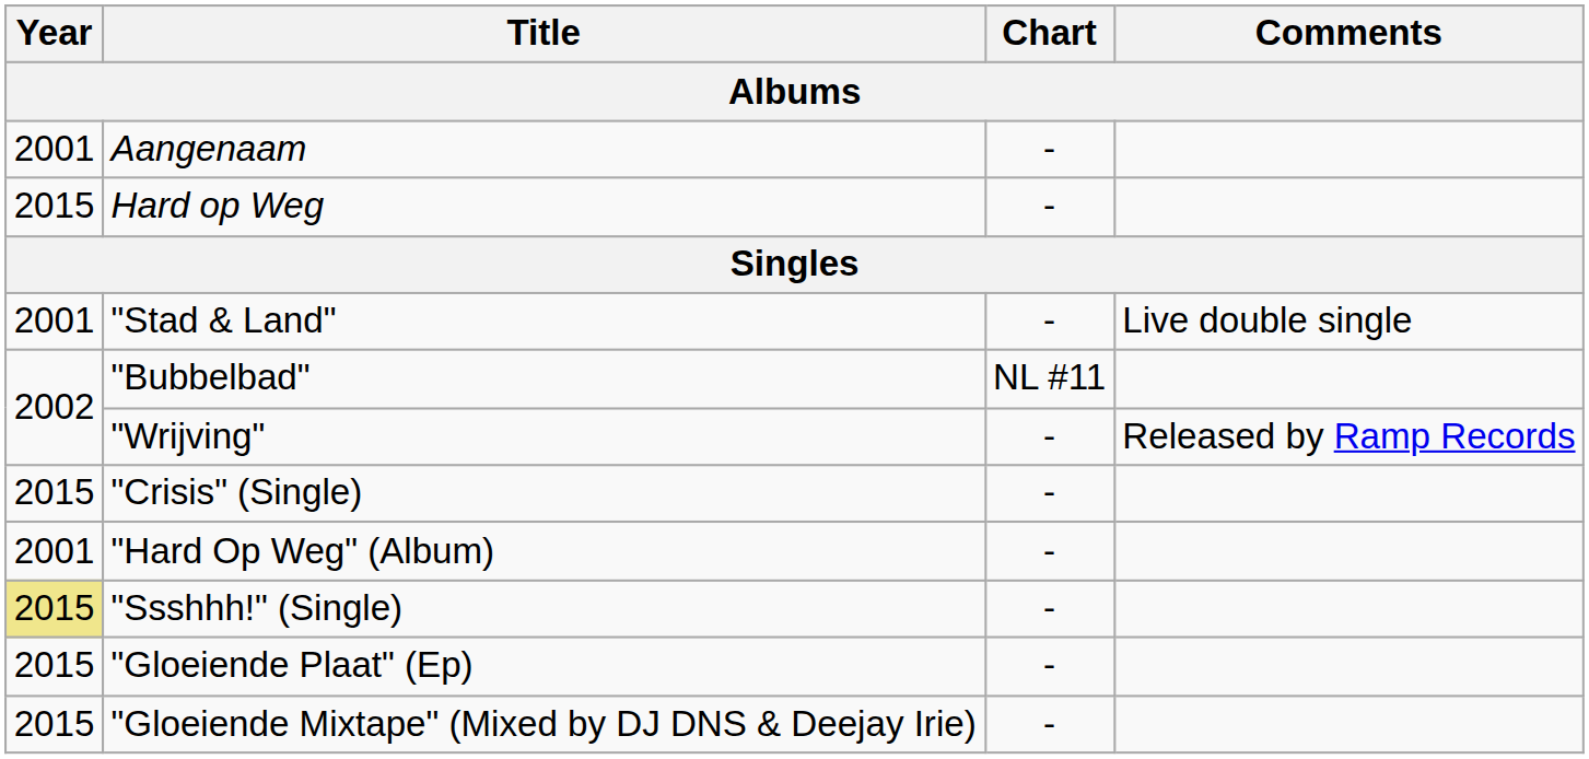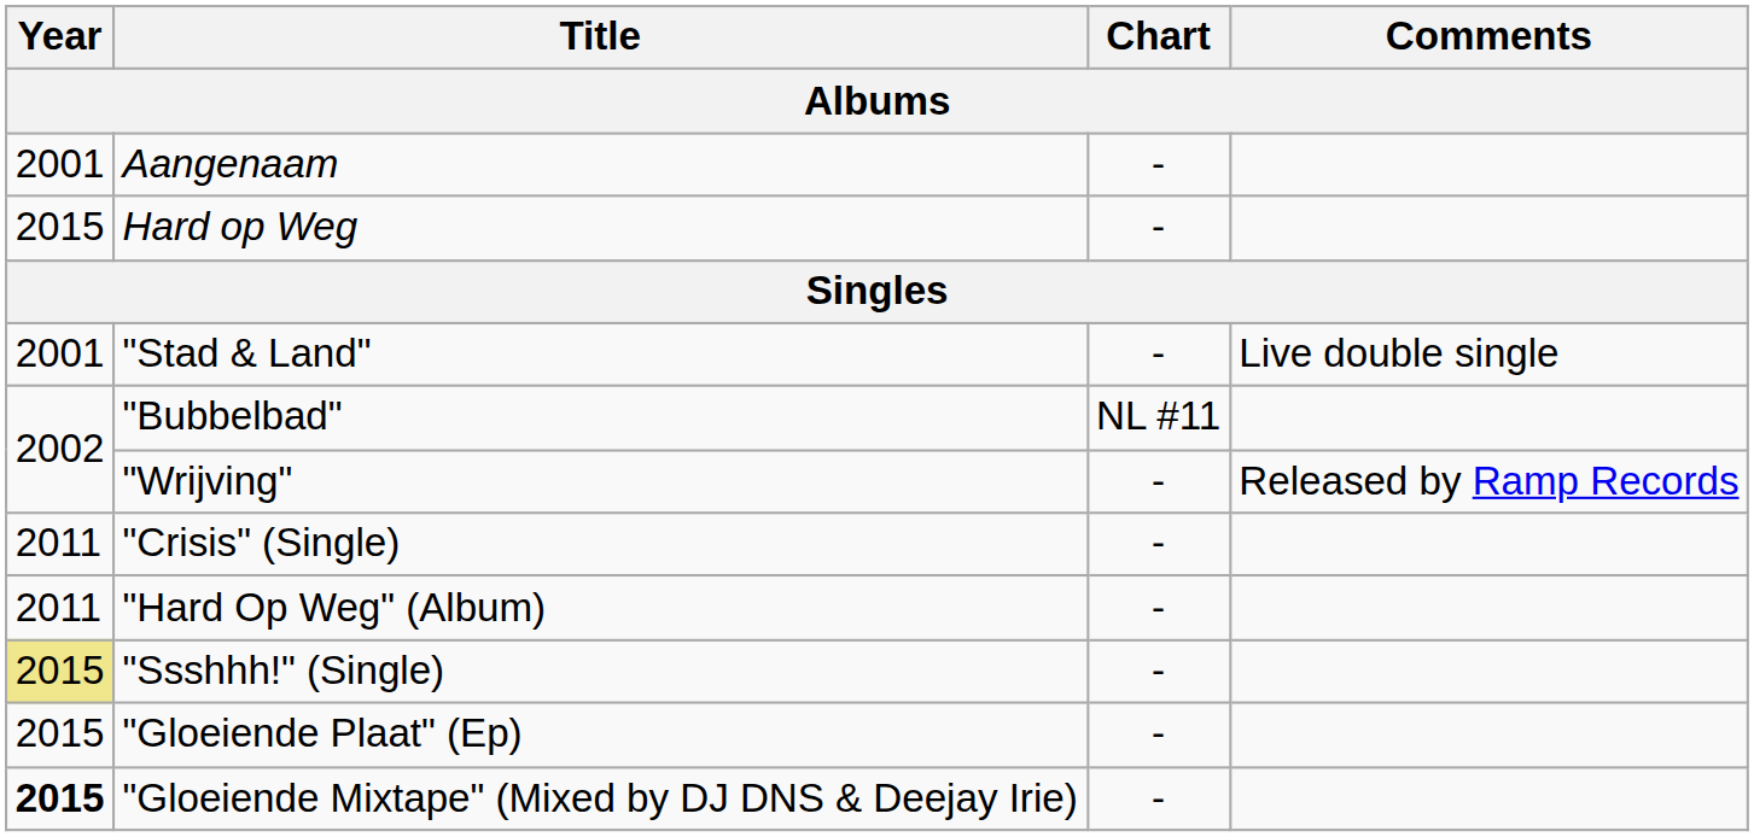 <table class="wikitable">
 <tr>
 <th bgcolor="#dbe5ff">Year</th>
 <th bgcolor="#dbe5ff">Title</th>
 <th bgcolor="#dbe5ff">Chart</th>
 <th bgcolor="#dbe5ff">Comments</th>
 </tr>
 <tr>
 <th bgcolor="#ebf5ff" colspan = "4">Albums</th>
 </tr>
 <tr>
 <td>2001</td>
 <td><em>Aangenaam</em></td>
 <td align="center">-</td>
 <td> </td>
 </tr>
 <tr>
 <td>2015</td>
 <td><em>Hard op Weg</em></td>
 <td align="center">-</td>
 <td> </td>
 </tr>
 <tr>
 <th bgcolor="#ebf5ff" colspan = "4">Singles</th>
 </tr>
 <tr>
 <td>2001</td>
 <td>"Stad & Land"</td>
 <td align="center">-</td>
 <td>Live double single</td>
 </tr>
 <tr>
 <td rowspan="2">2002</td>
 <td>"Bubbelbad"</td>
 <td align="center">NL #11</td>
 <td> </td>
 </tr>
 <tr>
 <td>"Wrijving"</td>
 <td align="center">-</td>
 <td>Released by <a href='#'>Ramp Records</a></td>
 </tr>
 <tr>
-<td>2015</td>
+<td>2011</td>
 <td>"Crisis" (Single)</td>
 <td align="center">-</td>
 <td> </td>
 </tr>
 <tr>
-<td>2001</td>
+<td>2011</td>
 <td>"Hard Op Weg" (Album)</td>
 <td align="center">-</td>
 <td> </td>
 </tr>
 <tr>
 <td style="background: khaki;">2015</td>
 <td>"Ssshhh!" (Single)</td>
 <td align="center">-</td>
 <td> </td>
 </tr>
 <tr>
 <td>2015</td>
 <td>"Gloeiende Plaat" (Ep)</td>
 <td align="center">-</td>
 <td> </td>
 </tr>
 <tr>
-<td>2015</td>
+<td><strong>2015</strong></td>
 <td>"Gloeiende Mixtape" (Mixed by DJ DNS & Deejay Irie)</td>
 <td align="center">-</td>
 <td> </td>
 </tr>
 </table>
